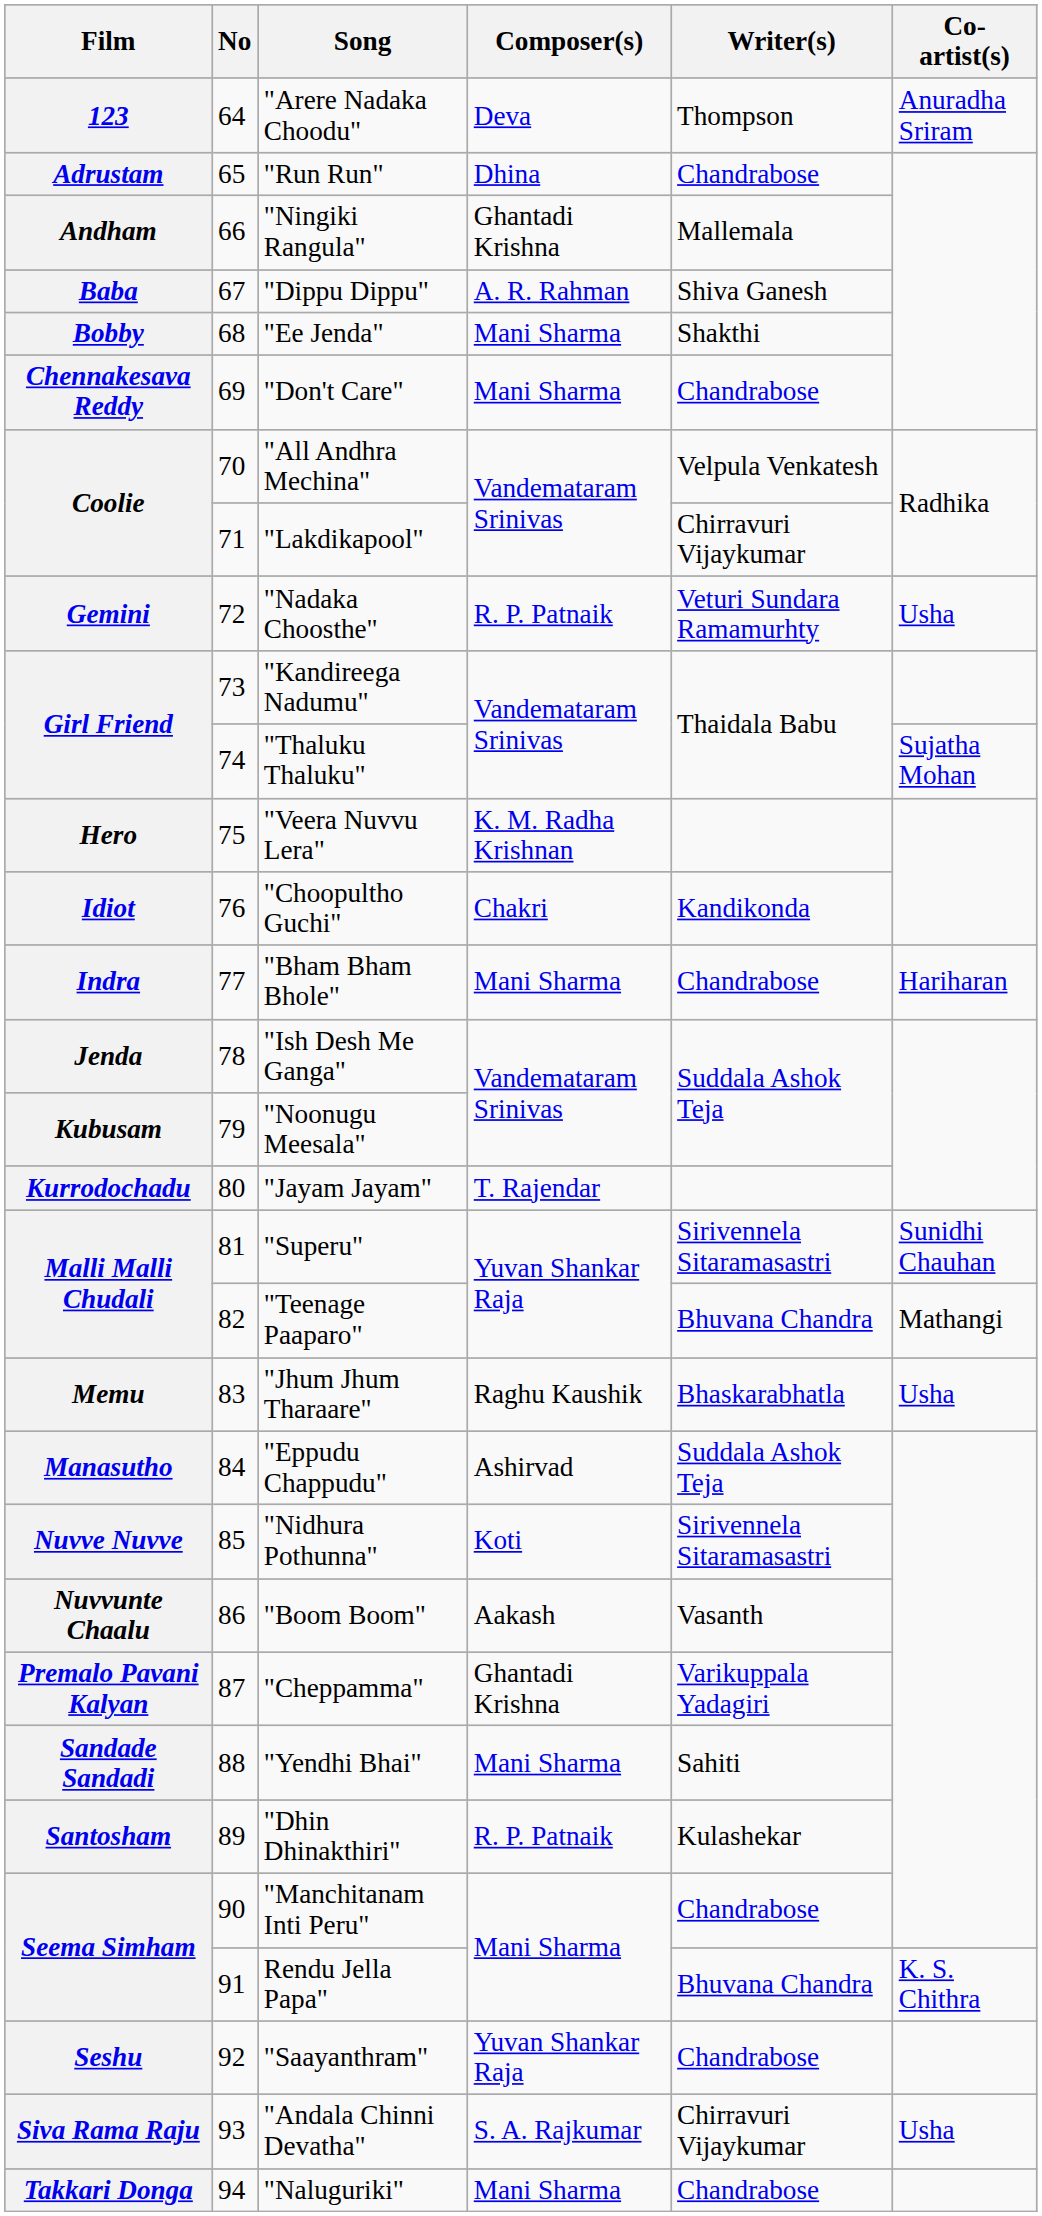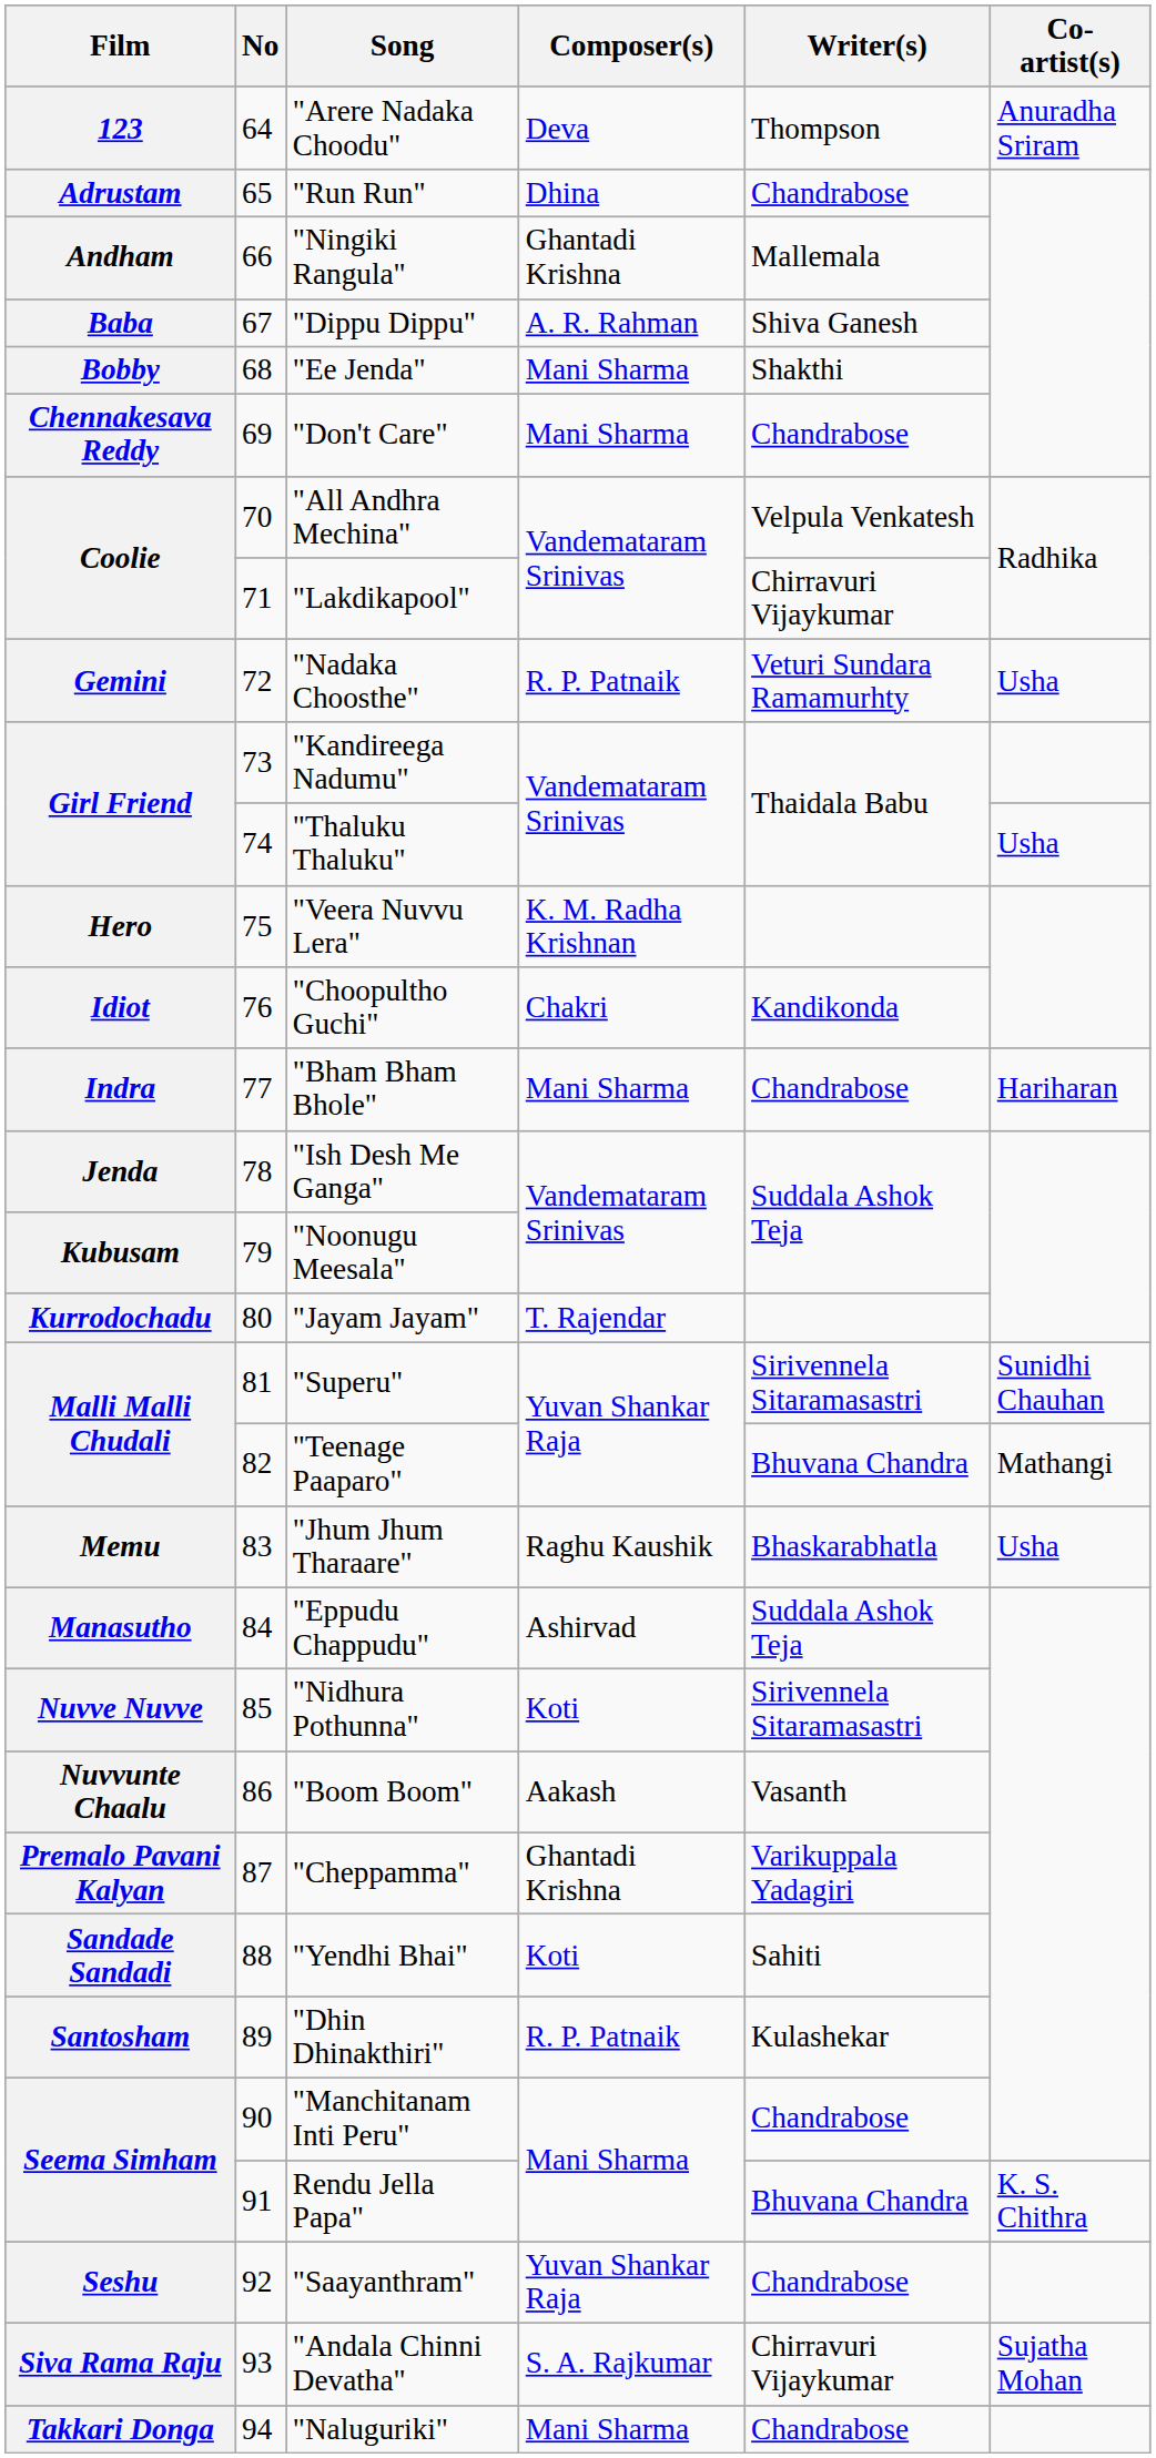 <table class="wikitable">
 <tr>
 <th>Film</th>
 <th>No</th>
 <th>Song</th>
 <th>Composer(s)</th>
 <th>Writer(s)</th>
 <th>Co-artist(s)</th>
 </tr>
 <tr>
 <th><em><a href='#'>123</a></em></th>
 <td>64</td>
 <td>"Arere Nadaka Choodu"</td>
 <td><a href='#'>Deva</a></td>
 <td>Thompson</td>
 <td><a href='#'>Anuradha Sriram</a></td>
 </tr>
 <tr>
 <th><em><a href='#'>Adrustam</a></em></th>
 <td>65</td>
 <td>"Run Run"</td>
 <td><a href='#'>Dhina</a></td>
 <td><a href='#'>Chandrabose</a></td>
 <td rowspan="5"></td>
 </tr>
 <tr>
 <th><em>Andham</em></th>
 <td>66</td>
 <td>"Ningiki Rangula"</td>
 <td>Ghantadi Krishna</td>
 <td>Mallemala</td>
 </tr>
 <tr>
 <th><em><a href='#'>Baba</a></em></th>
 <td>67</td>
 <td>"Dippu Dippu"</td>
 <td><a href='#'>A. R. Rahman</a></td>
 <td>Shiva Ganesh</td>
 </tr>
 <tr>
 <th><em><a href='#'>Bobby</a></em></th>
 <td>68</td>
 <td>"Ee Jenda"</td>
 <td><a href='#'>Mani Sharma</a></td>
 <td>Shakthi</td>
 </tr>
 <tr>
 <th><em><a href='#'>Chennakesava Reddy</a></em></th>
 <td>69</td>
 <td>"Don't Care"</td>
 <td><a href='#'>Mani Sharma</a></td>
 <td><a href='#'>Chandrabose</a></td>
 </tr>
 <tr>
 <th rowspan="2"><em>Coolie</em></th>
 <td>70</td>
 <td>"All Andhra Mechina"</td>
 <td rowspan="2"><a href='#'>Vandemataram Srinivas</a></td>
 <td>Velpula Venkatesh</td>
 <td rowspan="2">Radhika</td>
 </tr>
 <tr>
 <td>71</td>
 <td>"Lakdikapool"</td>
 <td>Chirravuri Vijaykumar</td>
 </tr>
 <tr>
 <th><a href='#'><em>Gemini</em></a></th>
 <td>72</td>
 <td>"Nadaka Choosthe"</td>
 <td><a href='#'>R. P. Patnaik</a></td>
 <td><a href='#'>Veturi Sundara Ramamurhty</a></td>
 <td><a href='#'>Usha</a></td>
 </tr>
 <tr>
 <th rowspan="2"><em><a href='#'>Girl Friend</a></em></th>
 <td>73</td>
 <td>"Kandireega Nadumu"</td>
 <td rowspan="2"><a href='#'>Vandemataram Srinivas</a></td>
 <td rowspan="2">Thaidala Babu</td>
 <td></td>
 </tr>
 <tr>
 <td>74</td>
 <td>"Thaluku Thaluku"</td>
-<td><a href='#'>Sujatha Mohan</a></td>
+<td><a href='#'>Usha</a></td>
 </tr>
 <tr>
 <th><em>Hero</em></th>
 <td>75</td>
 <td>"Veera Nuvvu Lera"</td>
 <td><a href='#'>K. M. Radha Krishnan</a></td>
 <td></td>
 <td rowspan="2"></td>
 </tr>
 <tr>
 <th><em><a href='#'>Idiot</a></em></th>
 <td>76</td>
 <td>"Choopultho Guchi"</td>
 <td><a href='#'>Chakri</a></td>
 <td><a href='#'>Kandikonda</a></td>
 </tr>
 <tr>
 <th><em><a href='#'>Indra</a></em></th>
 <td>77</td>
 <td>"Bham Bham Bhole"</td>
 <td><a href='#'>Mani Sharma</a></td>
 <td><a href='#'>Chandrabose</a></td>
 <td><a href='#'>Hariharan</a></td>
 </tr>
 <tr>
 <th><em>Jenda</em></th>
 <td>78</td>
 <td>"Ish Desh Me Ganga"</td>
 <td rowspan="2"><a href='#'>Vandemataram Srinivas</a></td>
 <td rowspan="2"><a href='#'>Suddala Ashok Teja</a></td>
 <td rowspan="3"></td>
 </tr>
 <tr>
 <th><em>Kubusam</em></th>
 <td>79</td>
 <td>"Noonugu Meesala"</td>
 </tr>
 <tr>
 <th><a href='#'><em>Kurrodochadu</em></a></th>
 <td>80</td>
 <td>"Jayam Jayam"</td>
 <td><a href='#'>T. Rajendar</a></td>
 <td></td>
 </tr>
 <tr>
 <th rowspan="2"><em><a href='#'>Malli Malli Chudali</a></em></th>
 <td>81</td>
 <td>"Superu"</td>
 <td rowspan="2"><a href='#'>Yuvan Shankar Raja</a></td>
 <td><a href='#'>Sirivennela Sitaramasastri</a></td>
 <td><a href='#'>Sunidhi Chauhan</a></td>
 </tr>
 <tr>
 <td>82</td>
 <td>"Teenage Paaparo"</td>
 <td><a href='#'>Bhuvana Chandra</a></td>
 <td>Mathangi</td>
 </tr>
 <tr>
 <th><em>Memu</em></th>
 <td>83</td>
 <td>"Jhum Jhum Tharaare"</td>
 <td>Raghu Kaushik</td>
 <td><a href='#'>Bhaskarabhatla</a></td>
 <td><a href='#'>Usha</a></td>
 </tr>
 <tr>
 <th><em><a href='#'>Manasutho</a></em></th>
 <td>84</td>
 <td>"Eppudu Chappudu"</td>
 <td>Ashirvad</td>
 <td><a href='#'>Suddala Ashok Teja</a></td>
 <td rowspan="7"></td>
 </tr>
 <tr>
 <th><em><a href='#'>Nuvve Nuvve</a></em></th>
 <td>85</td>
 <td>"Nidhura Pothunna"</td>
 <td><a href='#'>Koti</a></td>
 <td><a href='#'>Sirivennela Sitaramasastri</a></td>
 </tr>
 <tr>
 <th><em>Nuvvunte Chaalu</em></th>
 <td>86</td>
 <td>"Boom Boom"</td>
 <td>Aakash</td>
 <td>Vasanth</td>
 </tr>
 <tr>
 <th><em><a href='#'>Premalo Pavani Kalyan</a></em></th>
 <td>87</td>
 <td>"Cheppamma"</td>
 <td>Ghantadi Krishna</td>
 <td><a href='#'>Varikuppala Yadagiri</a></td>
 </tr>
 <tr>
 <th><em><a href='#'>Sandade Sandadi</a></em></th>
 <td>88</td>
 <td>"Yendhi Bhai"</td>
-<td><a href='#'>Mani Sharma</a></td>
+<td><a href='#'>Koti</a></td>
 <td>Sahiti</td>
 </tr>
 <tr>
 <th><a href='#'><em>Santosham</em></a></th>
 <td>89</td>
 <td>"Dhin Dhinakthiri"</td>
 <td><a href='#'>R. P. Patnaik</a></td>
 <td>Kulashekar</td>
 </tr>
 <tr>
 <th rowspan="2"><em><a href='#'>Seema Simham</a></em></th>
 <td>90</td>
 <td>"Manchitanam Inti Peru"</td>
 <td rowspan="2"><a href='#'>Mani Sharma</a></td>
 <td><a href='#'>Chandrabose</a></td>
 </tr>
 <tr>
 <td>91</td>
 <td>Rendu Jella Papa"</td>
 <td><a href='#'>Bhuvana Chandra</a></td>
 <td><a href='#'>K. S. Chithra</a></td>
 </tr>
 <tr>
 <th><em><a href='#'>Seshu</a></em></th>
 <td>92</td>
 <td>"Saayanthram"</td>
 <td><a href='#'>Yuvan Shankar Raja</a></td>
 <td><a href='#'>Chandrabose</a></td>
 <td></td>
 </tr>
 <tr>
 <th><em><a href='#'>Siva Rama Raju</a></em></th>
 <td>93</td>
 <td>"Andala Chinni Devatha"</td>
 <td><a href='#'>S. A. Rajkumar</a></td>
 <td>Chirravuri Vijaykumar</td>
-<td><a href='#'>Usha</a></td>
+<td><a href='#'>Sujatha Mohan</a></td>
 </tr>
 <tr>
 <th><em><a href='#'>Takkari Donga</a></em></th>
 <td>94</td>
 <td>"Naluguriki"</td>
 <td><a href='#'>Mani Sharma</a></td>
 <td><a href='#'>Chandrabose</a></td>
 <td></td>
 </tr>
 </table>
